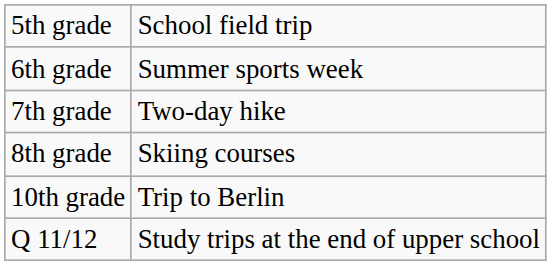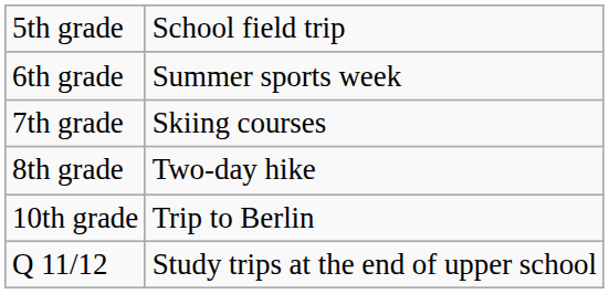 <table class="wikitable">
 <tr>
 <td>5th grade</td>
 <td>School field trip</td>
 </tr>
 <tr>
 <td>6th grade</td>
 <td>Summer sports week</td>
 </tr>
 <tr>
 <td>7th grade</td>
-<td>Two-day hike</td>
+<td>Skiing courses</td>
 </tr>
 <tr>
 <td>8th grade</td>
-<td>Skiing courses</td>
+<td>Two-day hike</td>
 </tr>
 <tr>
 <td>10th grade</td>
 <td>Trip to Berlin</td>
 </tr>
 <tr>
 <td>Q 11/12</td>
 <td>Study trips at the end of upper school</td>
 </tr>
 </table>
